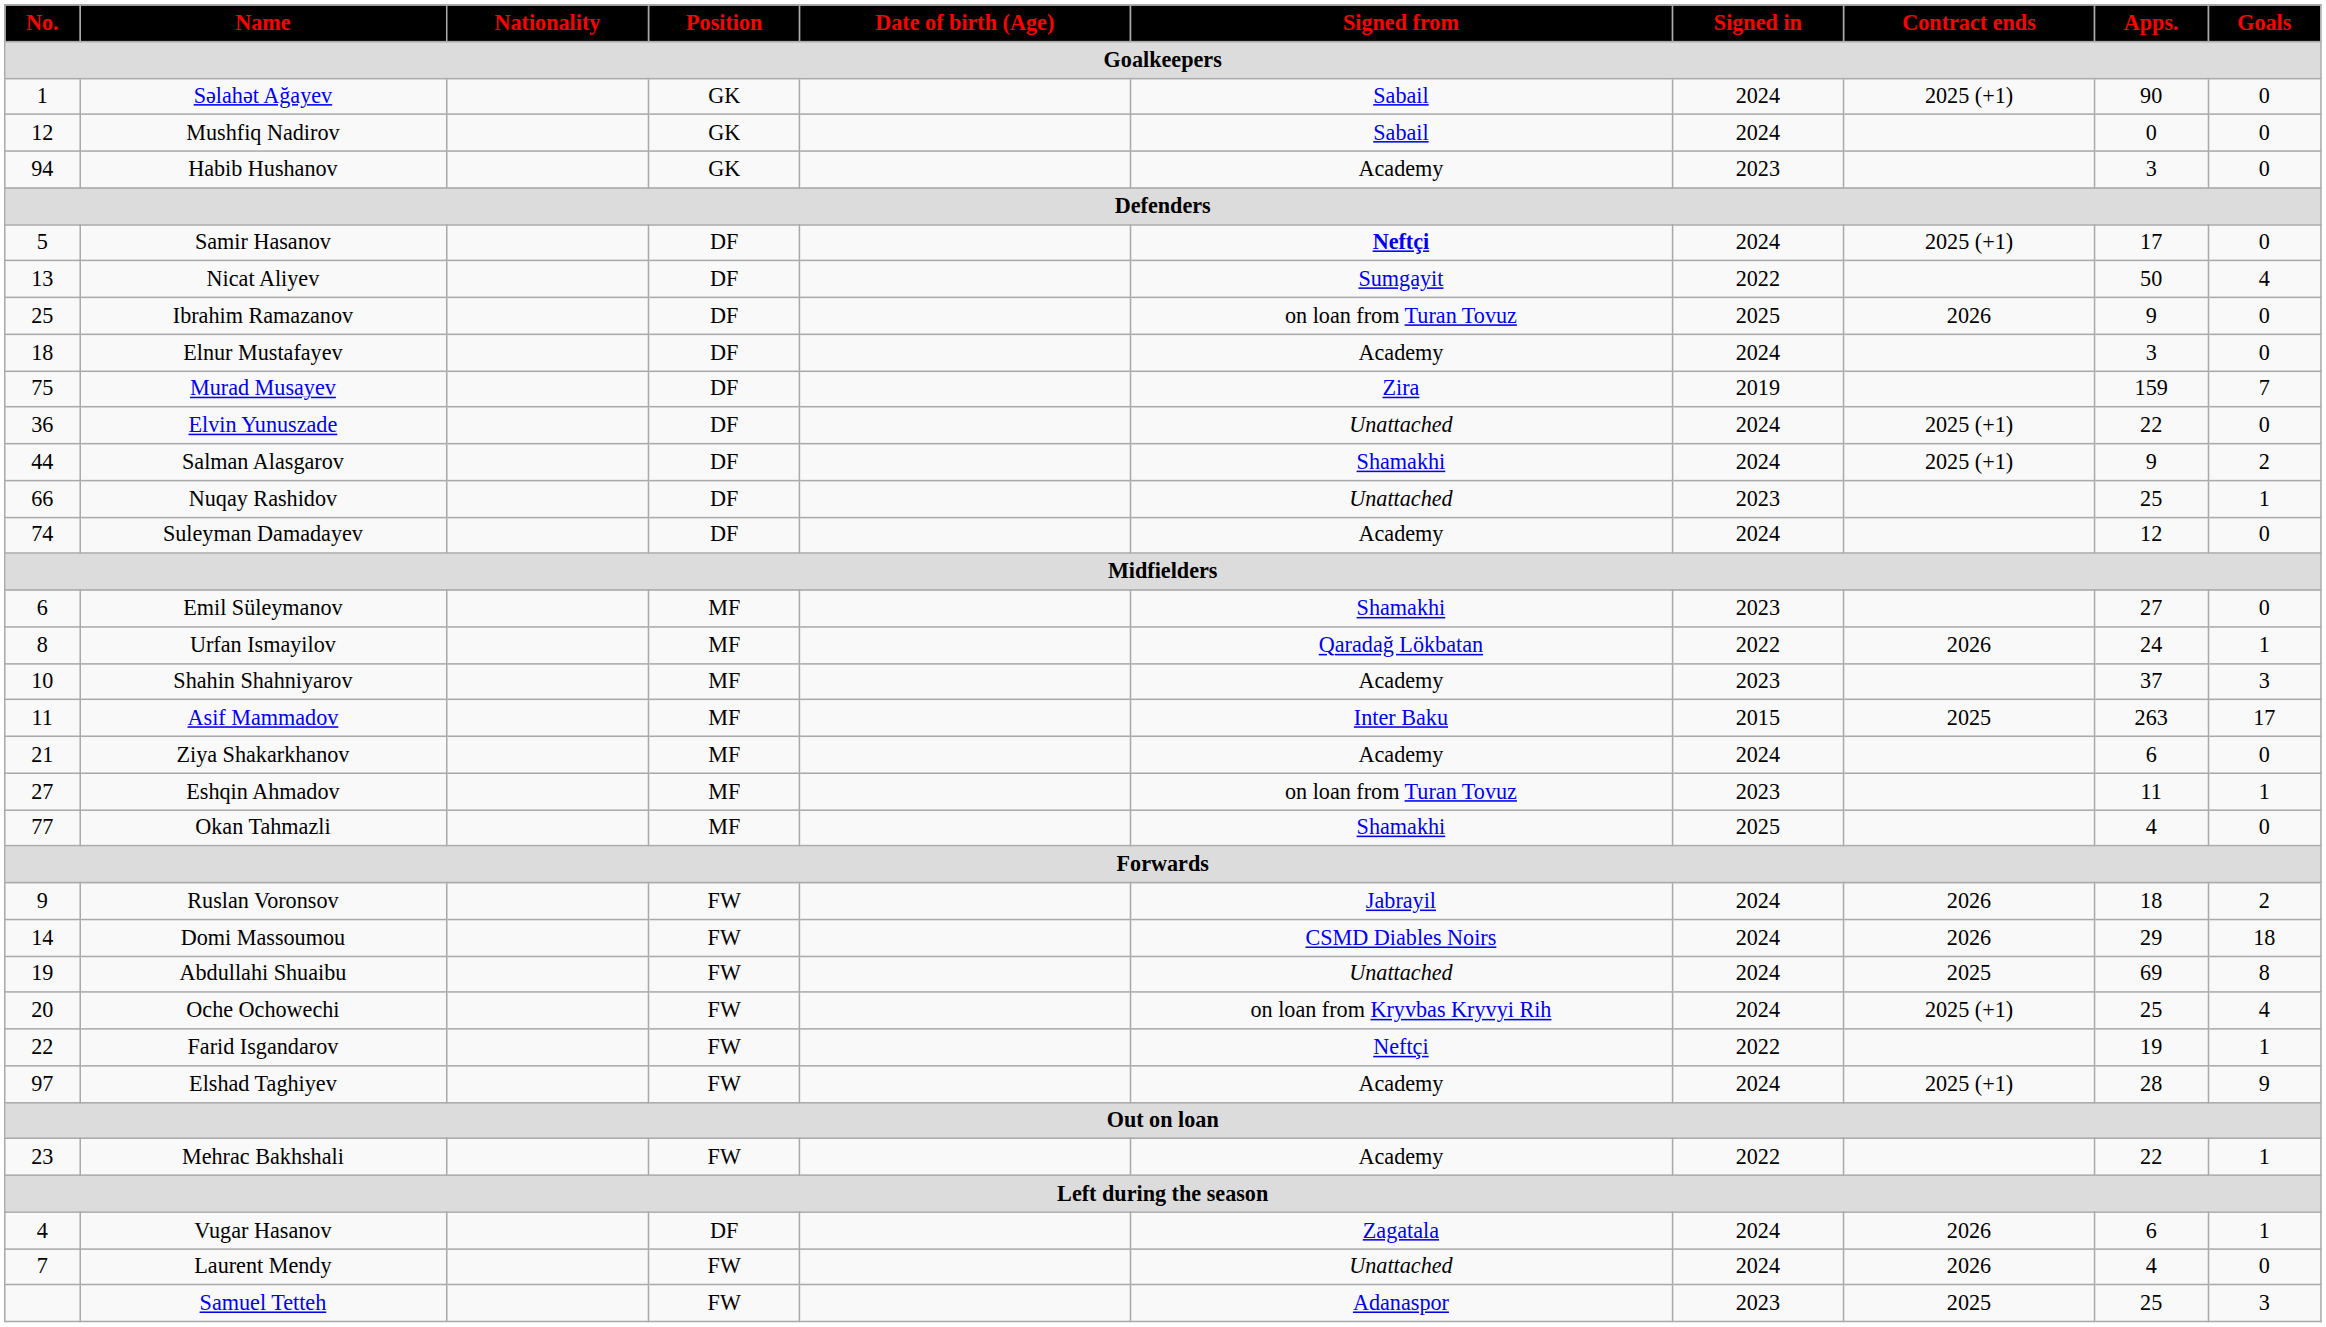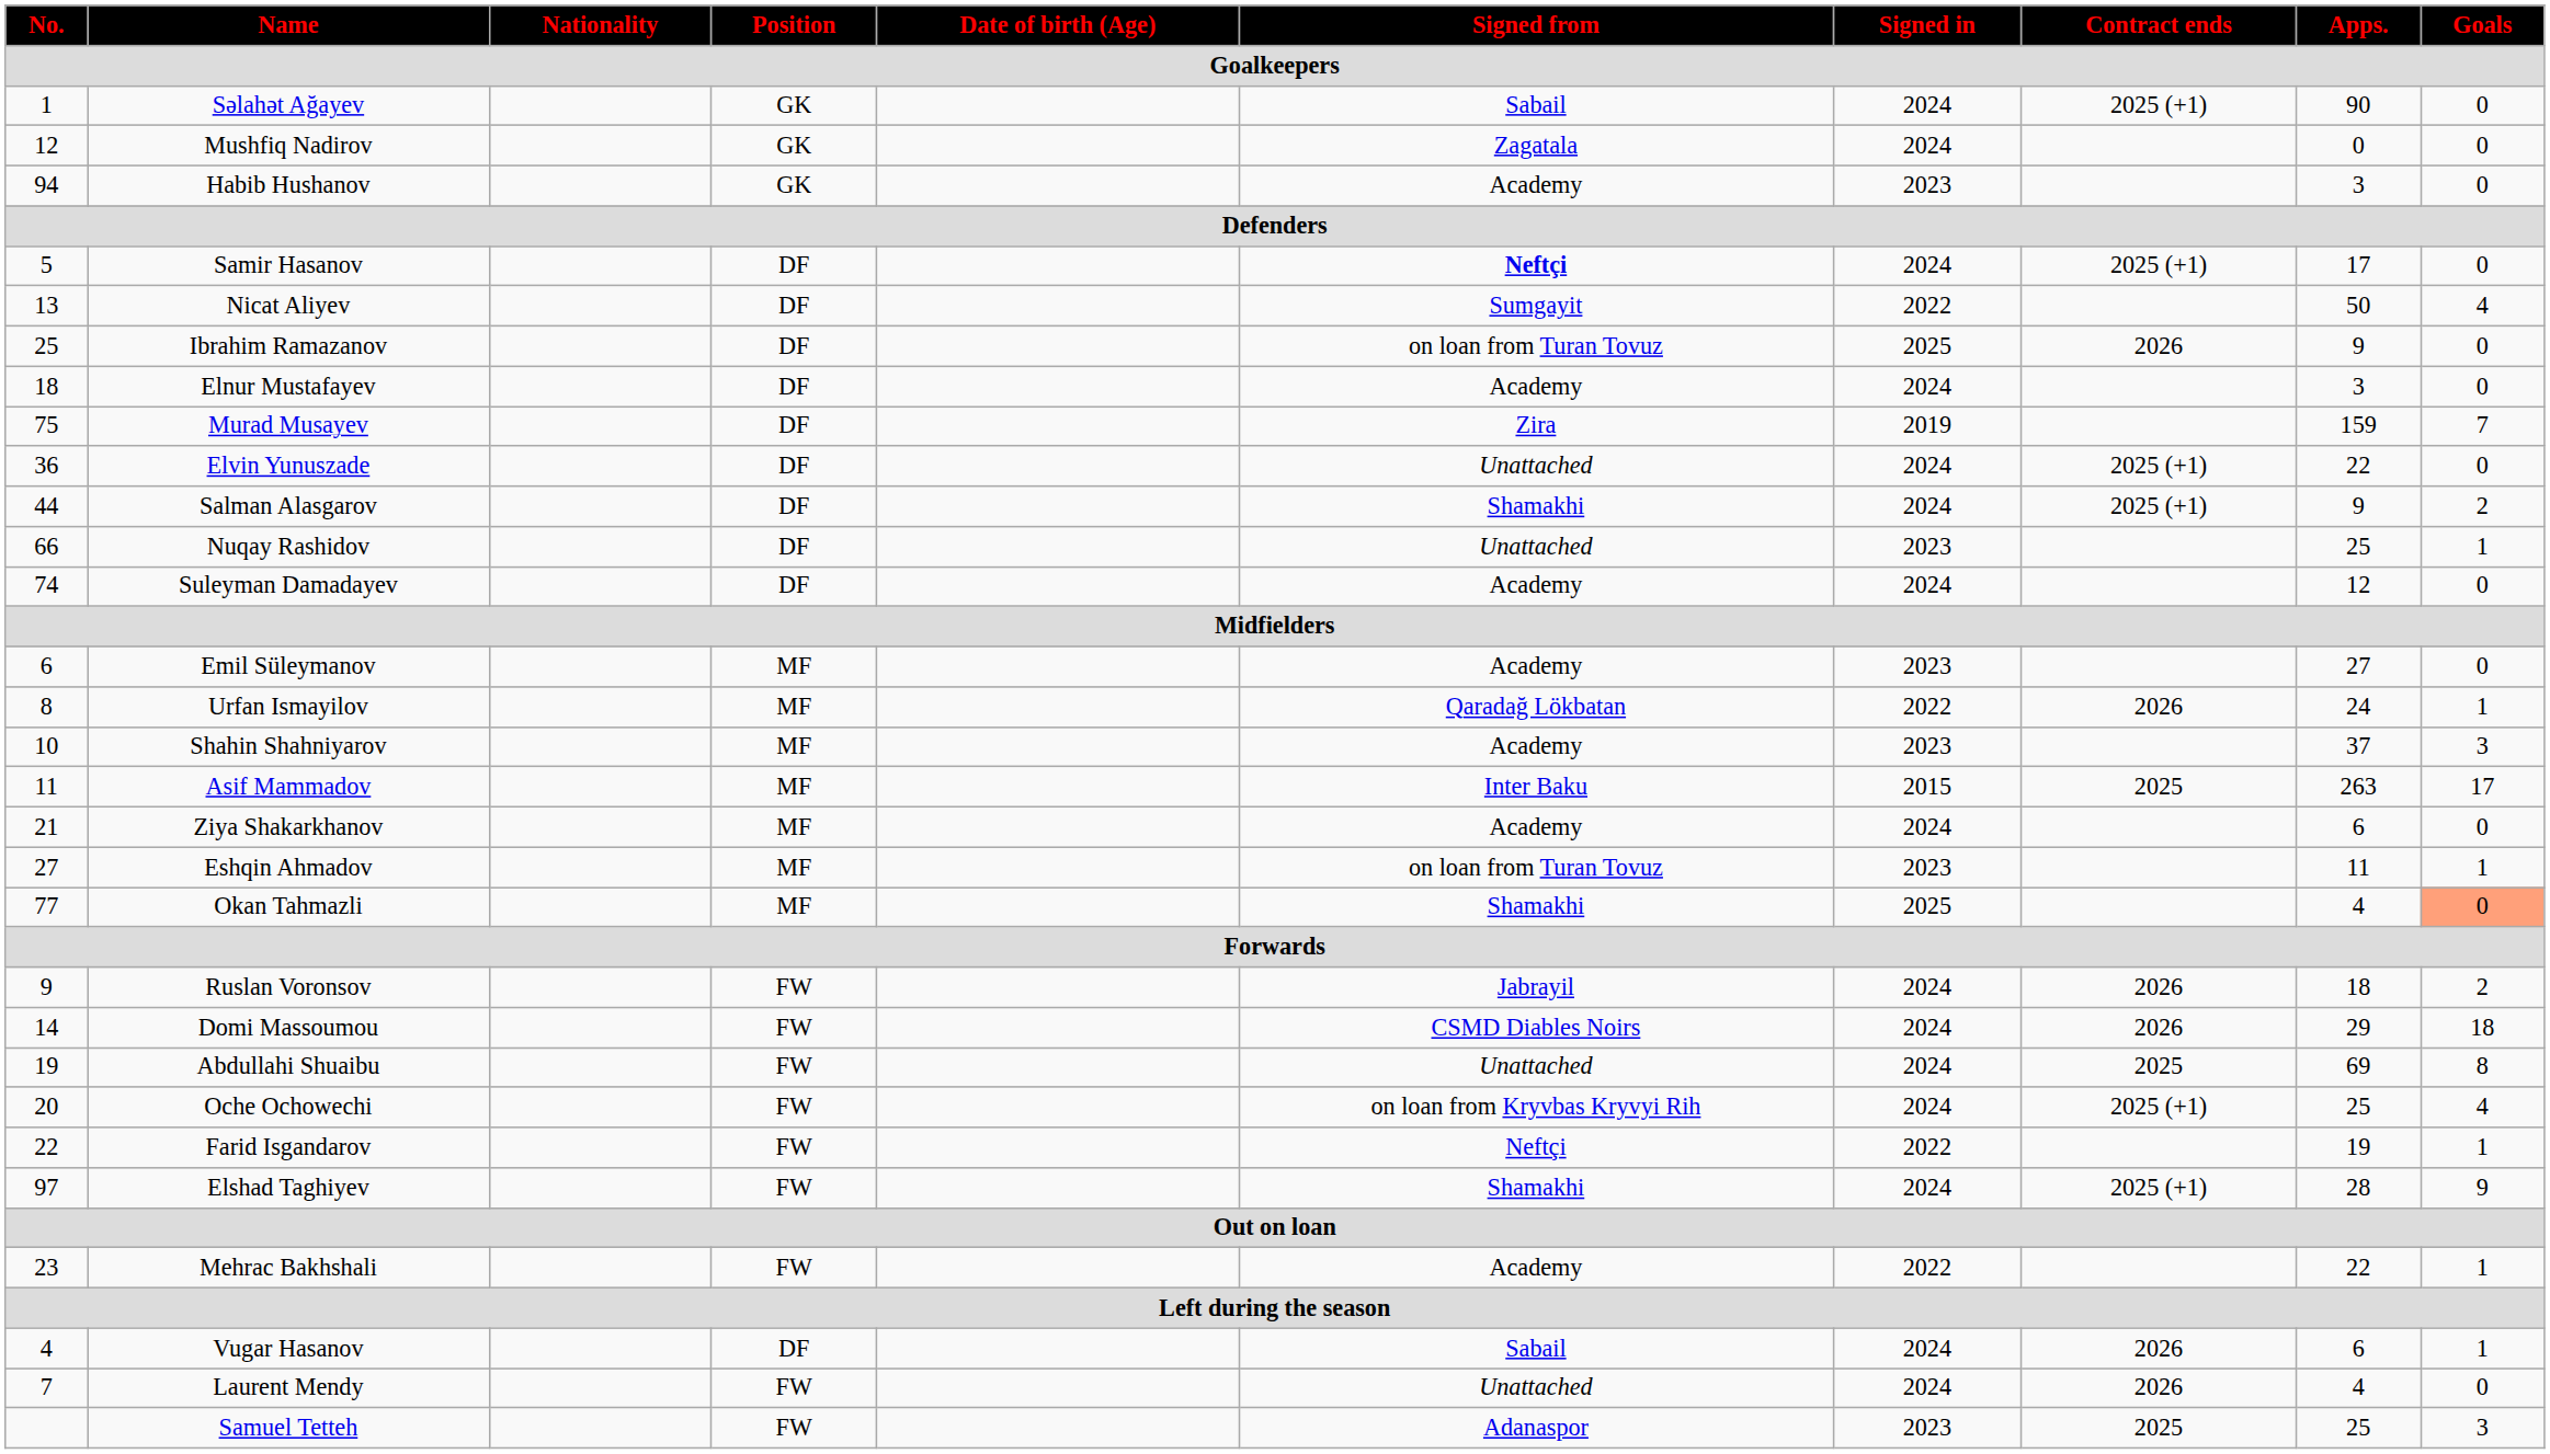 <table class="wikitable"  style="text-align:center; font-size:90%; width:95%;">
 <tr>
 <th style="background:#000000; color:#FF0000; text-align:center;">No.</th>
 <th style="background:#000000; color:#FF0000; text-align:center;">Name</th>
 <th style="background:#000000; color:#FF0000; text-align:center;">Nationality</th>
 <th style="background:#000000; color:#FF0000; text-align:center;">Position</th>
 <th style="background:#000000; color:#FF0000; text-align:center;">Date of birth (Age)</th>
 <th style="background:#000000; color:#FF0000; text-align:center;">Signed from</th>
 <th style="background:#000000; color:#FF0000; text-align:center;">Signed in</th>
 <th style="background:#000000; color:#FF0000; text-align:center;">Contract ends</th>
 <th style="background:#000000; color:#FF0000; text-align:center;">Apps.</th>
 <th style="background:#000000; color:#FF0000; text-align:center;">Goals</th>
 </tr>
 <tr>
 <th colspan="11"  style="background:#dcdcdc; text-align:center;">Goalkeepers</th>
 </tr>
 <tr>
 <td>1</td>
 <td><a href='#'>Səlahət Ağayev</a></td>
 <td></td>
 <td>GK</td>
 <td></td>
 <td><a href='#'>Sabail</a></td>
 <td>2024</td>
 <td>2025 (+1)</td>
 <td>90</td>
 <td>0</td>
 </tr>
 <tr>
 <td>12</td>
 <td>Mushfiq Nadirov</td>
 <td></td>
 <td>GK</td>
 <td></td>
-<td><a href='#'>Sabail</a></td>
+<td><a href='#'>Zagatala</a></td>
 <td>2024</td>
 <td></td>
 <td>0</td>
 <td>0</td>
 </tr>
 <tr>
 <td>94</td>
 <td>Habib Hushanov</td>
 <td></td>
 <td>GK</td>
 <td></td>
 <td>Academy</td>
 <td>2023</td>
 <td></td>
 <td>3</td>
 <td>0</td>
 </tr>
 <tr>
 <th colspan="11"  style="background:#dcdcdc; text-align:center;">Defenders</th>
 </tr>
 <tr>
 <td>5</td>
 <td>Samir Hasanov</td>
 <td></td>
 <td>DF</td>
 <td></td>
 <td><strong><a href='#'>Neftçi</a></strong></td>
 <td>2024</td>
 <td>2025 (+1)</td>
 <td>17</td>
 <td>0</td>
 </tr>
 <tr>
 <td>13</td>
 <td>Nicat Aliyev</td>
 <td></td>
 <td>DF</td>
 <td></td>
 <td><a href='#'>Sumgayit</a></td>
 <td>2022</td>
 <td></td>
 <td>50</td>
 <td>4</td>
 </tr>
 <tr>
 <td>25</td>
 <td>Ibrahim Ramazanov</td>
 <td></td>
 <td>DF</td>
 <td></td>
 <td>on loan from <a href='#'>Turan Tovuz</a></td>
 <td>2025</td>
 <td>2026</td>
 <td>9</td>
 <td>0</td>
 </tr>
 <tr>
 <td>18</td>
 <td>Elnur Mustafayev</td>
 <td></td>
 <td>DF</td>
 <td></td>
 <td>Academy</td>
 <td>2024</td>
 <td></td>
 <td>3</td>
 <td>0</td>
 </tr>
 <tr>
 <td>75</td>
 <td><a href='#'>Murad Musayev</a></td>
 <td></td>
 <td>DF</td>
 <td></td>
 <td><a href='#'>Zira</a></td>
 <td>2019</td>
 <td></td>
 <td>159</td>
 <td>7</td>
 </tr>
 <tr>
 <td>36</td>
 <td><a href='#'>Elvin Yunuszade</a></td>
 <td></td>
 <td>DF</td>
 <td></td>
 <td><em>Unattached</em></td>
 <td>2024</td>
 <td>2025 (+1)</td>
 <td>22</td>
 <td>0</td>
 </tr>
 <tr>
 <td>44</td>
 <td>Salman Alasgarov</td>
 <td></td>
 <td>DF</td>
 <td></td>
 <td><a href='#'>Shamakhi</a></td>
 <td>2024</td>
 <td>2025 (+1)</td>
 <td>9</td>
 <td>2</td>
 </tr>
 <tr>
 <td>66</td>
 <td>Nuqay Rashidov</td>
 <td></td>
 <td>DF</td>
 <td></td>
 <td><em>Unattached</em></td>
 <td>2023</td>
 <td></td>
 <td>25</td>
 <td>1</td>
 </tr>
 <tr>
 <td>74</td>
 <td>Suleyman Damadayev</td>
 <td></td>
 <td>DF</td>
 <td></td>
 <td>Academy</td>
 <td>2024</td>
 <td></td>
 <td>12</td>
 <td>0</td>
 </tr>
 <tr>
 <th colspan="11"  style="background:#dcdcdc; text-align:center;">Midfielders</th>
 </tr>
 <tr>
 <td>6</td>
 <td>Emil Süleymanov</td>
 <td></td>
 <td>MF</td>
 <td></td>
-<td><a href='#'>Shamakhi</a></td>
+<td>Academy</td>
 <td>2023</td>
 <td></td>
 <td>27</td>
 <td>0</td>
 </tr>
 <tr>
 <td>8</td>
 <td>Urfan Ismayilov</td>
 <td></td>
 <td>MF</td>
 <td></td>
 <td><a href='#'>Qaradağ Lökbatan</a></td>
 <td>2022</td>
 <td>2026</td>
 <td>24</td>
 <td>1</td>
 </tr>
 <tr>
 <td>10</td>
 <td>Shahin Shahniyarov</td>
 <td></td>
 <td>MF</td>
 <td></td>
 <td>Academy</td>
 <td>2023</td>
 <td></td>
 <td>37</td>
 <td>3</td>
 </tr>
 <tr>
 <td>11</td>
 <td><a href='#'>Asif Mammadov</a></td>
 <td></td>
 <td>MF</td>
 <td></td>
 <td><a href='#'>Inter Baku</a></td>
 <td>2015</td>
 <td>2025</td>
 <td>263</td>
 <td>17</td>
 </tr>
 <tr>
 <td>21</td>
 <td>Ziya Shakarkhanov</td>
 <td></td>
 <td>MF</td>
 <td></td>
 <td>Academy</td>
 <td>2024</td>
 <td></td>
 <td>6</td>
 <td>0</td>
 </tr>
 <tr>
 <td>27</td>
 <td>Eshqin Ahmadov</td>
 <td></td>
 <td>MF</td>
 <td></td>
 <td>on loan from <a href='#'>Turan Tovuz</a></td>
 <td>2023</td>
 <td></td>
 <td>11</td>
 <td>1</td>
 </tr>
 <tr>
 <td>77</td>
 <td>Okan Tahmazli</td>
 <td></td>
 <td>MF</td>
 <td></td>
 <td><a href='#'>Shamakhi</a></td>
 <td>2025</td>
 <td></td>
 <td>4</td>
-<td>0</td>
+<td style="background: lightsalmon;">0</td>
 </tr>
 <tr>
 <th colspan="11"  style="background:#dcdcdc; text-align:center;">Forwards</th>
 </tr>
 <tr>
 <td>9</td>
 <td>Ruslan Voronsov</td>
 <td></td>
 <td>FW</td>
 <td></td>
 <td><a href='#'>Jabrayil</a></td>
 <td>2024</td>
 <td>2026</td>
 <td>18</td>
 <td>2</td>
 </tr>
 <tr>
 <td>14</td>
 <td>Domi Massoumou</td>
 <td></td>
 <td>FW</td>
 <td></td>
 <td><a href='#'>CSMD Diables Noirs</a></td>
 <td>2024</td>
 <td>2026</td>
 <td>29</td>
 <td>18</td>
 </tr>
 <tr>
 <td>19</td>
 <td>Abdullahi Shuaibu</td>
 <td></td>
 <td>FW</td>
 <td></td>
 <td><em>Unattached</em></td>
 <td>2024</td>
 <td>2025</td>
 <td>69</td>
 <td>8</td>
 </tr>
 <tr>
 <td>20</td>
 <td>Oche Ochowechi</td>
 <td></td>
 <td>FW</td>
 <td></td>
 <td>on loan from <a href='#'>Kryvbas Kryvyi Rih</a></td>
 <td>2024</td>
 <td>2025 (+1)</td>
 <td>25</td>
 <td>4</td>
 </tr>
 <tr>
 <td>22</td>
 <td>Farid Isgandarov</td>
 <td></td>
 <td>FW</td>
 <td></td>
 <td><a href='#'>Neftçi</a></td>
 <td>2022</td>
 <td></td>
 <td>19</td>
 <td>1</td>
 </tr>
 <tr>
 <td>97</td>
 <td>Elshad Taghiyev</td>
 <td></td>
 <td>FW</td>
 <td></td>
-<td>Academy</td>
+<td><a href='#'>Shamakhi</a></td>
 <td>2024</td>
 <td>2025 (+1)</td>
 <td>28</td>
 <td>9</td>
 </tr>
 <tr>
 <th colspan="11"  style="background:#dcdcdc; text-align:center;">Out on loan</th>
 </tr>
 <tr>
 <td>23</td>
 <td>Mehrac Bakhshali</td>
 <td></td>
 <td>FW</td>
 <td></td>
 <td>Academy</td>
 <td>2022</td>
 <td></td>
 <td>22</td>
 <td>1</td>
 </tr>
 <tr>
 <th colspan="11"  style="background:#dcdcdc; text-align:center;">Left during the season</th>
 </tr>
 <tr>
 <td>4</td>
 <td>Vugar Hasanov</td>
 <td></td>
 <td>DF</td>
 <td></td>
-<td><a href='#'>Zagatala</a></td>
+<td><a href='#'>Sabail</a></td>
 <td>2024</td>
 <td>2026</td>
 <td>6</td>
 <td>1</td>
 </tr>
 <tr>
 <td>7</td>
 <td>Laurent Mendy</td>
 <td></td>
 <td>FW</td>
 <td></td>
 <td><em>Unattached</em></td>
 <td>2024</td>
 <td>2026</td>
 <td>4</td>
 <td>0</td>
 </tr>
 <tr>
 <td></td>
 <td><a href='#'>Samuel Tetteh</a></td>
 <td></td>
 <td>FW</td>
 <td></td>
 <td><a href='#'>Adanaspor</a></td>
 <td>2023</td>
 <td>2025</td>
 <td>25</td>
 <td>3</td>
 </tr>
 </table>
